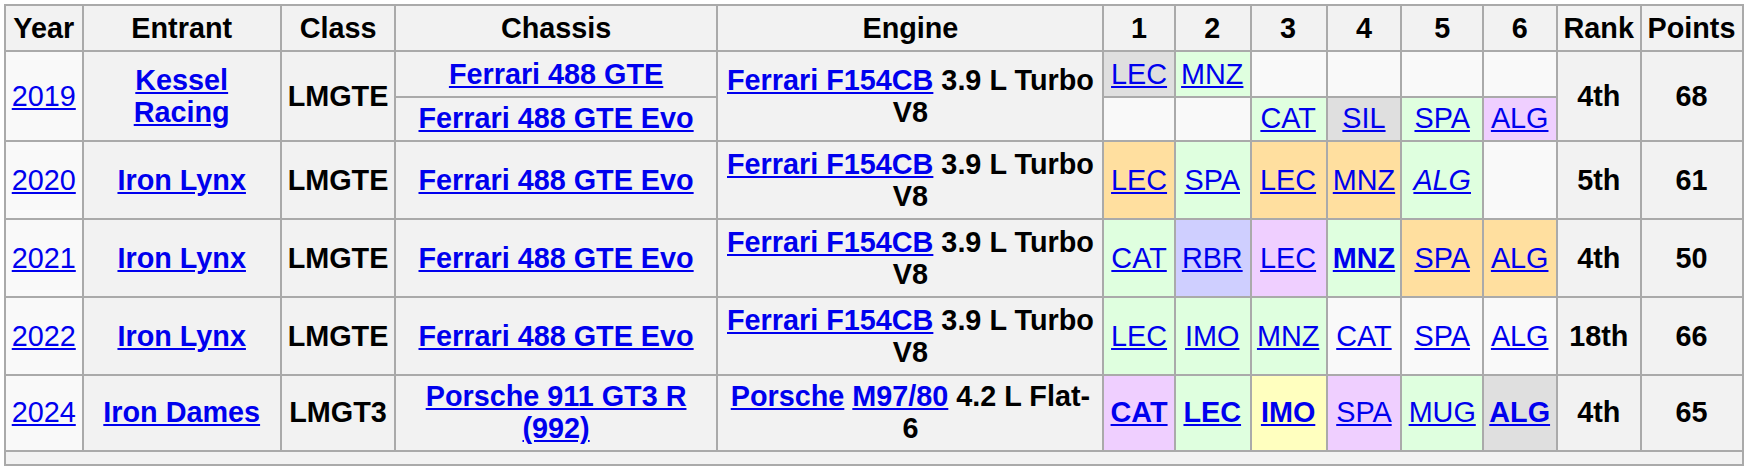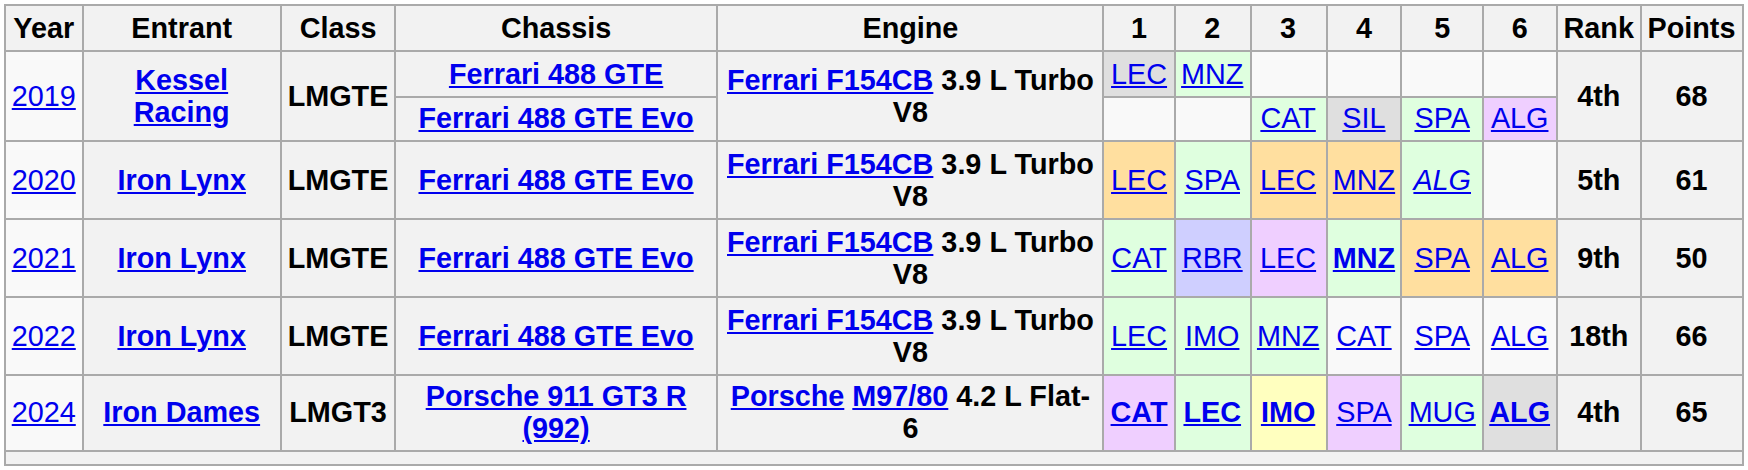 <table class="wikitable" style="text-align:center; font-size:90%">
 <tr>
 <th>Year</th>
 <th>Entrant</th>
 <th>Class</th>
 <th>Chassis</th>
 <th>Engine</th>
 <th>1</th>
 <th>2</th>
 <th>3</th>
 <th>4</th>
 <th>5</th>
 <th>6</th>
 <th>Rank</th>
 <th>Points</th>
 </tr>
 <tr>
 <td rowspan=2><a href='#'>2019</a></td>
 <th rowspan=2><a href='#'>Kessel Racing</a></th>
 <th rowspan=2>LMGTE</th>
 <th><a href='#'>Ferrari 488 GTE</a></th>
 <th rowspan=2><a href='#'>Ferrari F154CB</a> 3.9 L Turbo V8</th>
 <td style="background:#DFDFDF;"><a href='#'>LEC</a><br></td>
 <td style="background:#DFFFDF;"><a href='#'>MNZ</a><br></td>
 <td></td>
 <td></td>
 <td></td>
 <td></td>
 <th rowspan=2>4th</th>
 <th rowspan=2>68</th>
 </tr>
 <tr>
 <th><a href='#'>Ferrari 488 GTE Evo</a></th>
 <td></td>
 <td></td>
 <td style="background:#DFFFDF;"><a href='#'>CAT</a><br></td>
 <td style="background:#DFDFDF;"><a href='#'>SIL</a><br></td>
 <td style="background:#DFFFDF;"><a href='#'>SPA</a><br></td>
 <td style="background:#EFCFFF;"><a href='#'>ALG</a><br></td>
 </tr>
 <tr>
 <td><a href='#'>2020</a></td>
 <th><a href='#'>Iron Lynx</a></th>
 <th>LMGTE</th>
 <th><a href='#'>Ferrari 488 GTE Evo</a></th>
 <th><a href='#'>Ferrari F154CB</a> 3.9 L Turbo V8</th>
 <td style="background:#FFDF9F;"><a href='#'>LEC</a><br></td>
 <td style="background:#DFFFDF;"><a href='#'>SPA</a><br></td>
 <td style="background:#FFDF9F;"><a href='#'>LEC</a><br></td>
 <td style="background:#FFDF9F;"><a href='#'>MNZ</a><br></td>
 <td style="background:#DFFFDF;"><em><a href='#'>ALG</a></em><br></td>
 <td></td>
 <th>5th</th>
 <th>61</th>
 </tr>
 <tr>
 <td><a href='#'>2021</a></td>
 <th><a href='#'>Iron Lynx</a></th>
 <th>LMGTE</th>
 <th><a href='#'>Ferrari 488 GTE Evo</a></th>
 <th><a href='#'>Ferrari F154CB</a> 3.9 L Turbo V8</th>
 <td style="background:#DFFFDF;"><a href='#'>CAT</a><br></td>
 <td style="background:#CFCFFF;"><a href='#'>RBR</a><br></td>
 <td style="background:#EFCFFF;"><a href='#'>LEC</a><br></td>
 <td style="background:#DFFFDF;"><strong><a href='#'>MNZ</a><br></strong></td>
 <td style="background:#FFDF9F;"><a href='#'>SPA</a><br></td>
 <td style="background:#FFDF9F;"><a href='#'>ALG</a><br></td>
-<th>4th</th>
+<th>9th</th>
 <th>50</th>
 </tr>
 <tr>
 <td><a href='#'>2022</a></td>
 <th><a href='#'>Iron Lynx</a></th>
 <th>LMGTE</th>
 <th><a href='#'>Ferrari 488 GTE Evo</a></th>
 <th><a href='#'>Ferrari F154CB</a> 3.9 L Turbo V8</th>
 <td style="background:#DFFFDF;"><a href='#'>LEC</a><br></td>
 <td style="background:#DFFFDF;"><a href='#'>IMO</a><br></td>
 <td style="background:#DFFFDF;"><a href='#'>MNZ</a><br></td>
 <td><a href='#'>CAT</a></td>
 <td><a href='#'>SPA</a></td>
 <td><a href='#'>ALG</a></td>
 <th>18th</th>
 <th>66</th>
 </tr>
 <tr>
 <td><a href='#'>2024</a></td>
 <th><a href='#'>Iron Dames</a></th>
 <th>LMGT3</th>
 <th><a href='#'>Porsche 911 GT3 R (992)</a></th>
 <th><a href='#'>Porsche</a> <a href='#'>M97/80</a> 4.2 L Flat-6</th>
 <td style="background:#EFCFFF;"><strong><a href='#'>CAT</a></strong><br></td>
 <td style="background:#DFFFDF;"><strong><a href='#'>LEC</a></strong><br></td>
 <td style="background:#FFFFBF;"><strong><a href='#'>IMO</a></strong><br></td>
 <td style="background:#EFCFFF;"><a href='#'>SPA</a><br></td>
 <td style="background:#DFFFDF;"><a href='#'>MUG</a><br></td>
 <td style="background:#DFDFDF;"><strong><a href='#'>ALG</a></strong><br></td>
 <th>4th</th>
 <th>65</th>
 </tr>
 <tr>
 <th colspan="13"></th>
 </tr>
 </table>
